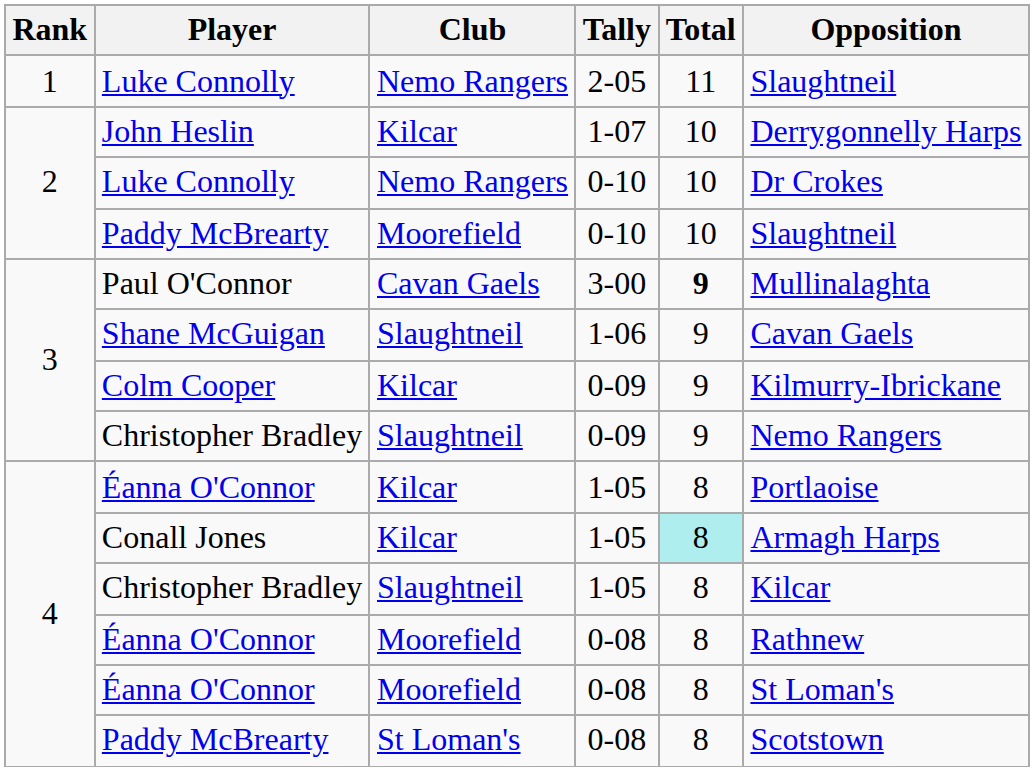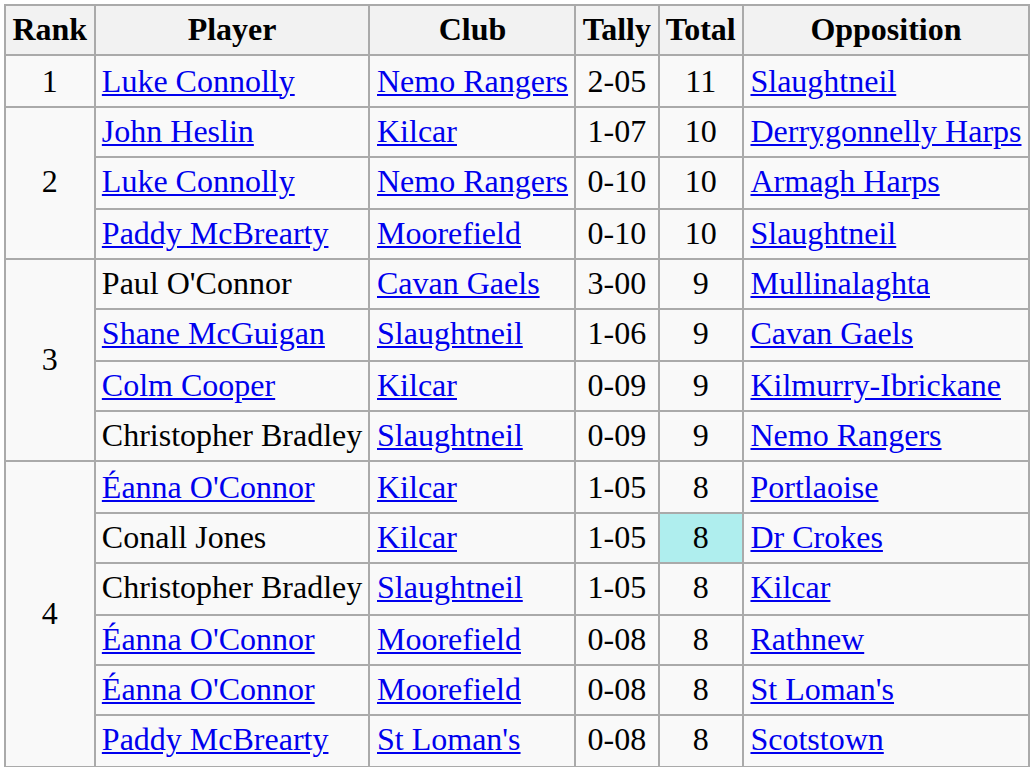 <table class="wikitable">
 <tr>
 <th>Rank</th>
 <th>Player</th>
 <th>Club</th>
 <th>Tally</th>
 <th>Total</th>
 <th>Opposition</th>
 </tr>
 <tr>
 <td rowspan="1" style="text-align:center;">1</td>
 <td><a href='#'>Luke Connolly</a></td>
 <td><a href='#'>Nemo Rangers</a></td>
 <td align=center>2-05</td>
 <td align=center>11</td>
 <td><a href='#'>Slaughtneil</a></td>
 </tr>
 <tr>
 <td rowspan="3" style="text-align:center;">2</td>
 <td><a href='#'>John Heslin</a></td>
 <td><a href='#'>Kilcar</a></td>
 <td align=center>1-07</td>
 <td align=center>10</td>
 <td><a href='#'>Derrygonnelly Harps</a></td>
 </tr>
 <tr>
 <td><a href='#'>Luke Connolly</a></td>
 <td><a href='#'>Nemo Rangers</a></td>
 <td align=center>0-10</td>
 <td align=center>10</td>
-<td><a href='#'>Dr Crokes</a></td>
+<td><a href='#'>Armagh Harps</a></td>
 </tr>
 <tr>
 <td><a href='#'>Paddy McBrearty</a></td>
 <td><a href='#'>Moorefield</a></td>
 <td align=center>0-10</td>
 <td align=center>10</td>
 <td><a href='#'>Slaughtneil</a></td>
 </tr>
 <tr>
 <td rowspan="4" style="text-align:center;">3</td>
 <td>Paul O'Connor</td>
 <td><a href='#'>Cavan Gaels</a></td>
 <td align=center>3-00</td>
-<td align=center><strong>9</strong></td>
+<td align=center>9</td>
 <td><a href='#'>Mullinalaghta</a></td>
 </tr>
 <tr>
 <td><a href='#'>Shane McGuigan</a></td>
 <td><a href='#'>Slaughtneil</a></td>
 <td align=center>1-06</td>
 <td align=center>9</td>
 <td><a href='#'>Cavan Gaels</a></td>
 </tr>
 <tr>
 <td><a href='#'>Colm Cooper</a></td>
 <td><a href='#'>Kilcar</a></td>
 <td align=center>0-09</td>
 <td align=center>9</td>
 <td><a href='#'>Kilmurry-Ibrickane</a></td>
 </tr>
 <tr>
 <td>Christopher Bradley</td>
 <td><a href='#'>Slaughtneil</a></td>
 <td align=center>0-09</td>
 <td align=center>9</td>
 <td><a href='#'>Nemo Rangers</a></td>
 </tr>
 <tr>
 <td rowspan="6" style="text-align:center;">4</td>
 <td><a href='#'>Éanna O'Connor</a></td>
 <td><a href='#'>Kilcar</a></td>
 <td align=center>1-05</td>
 <td align=center>8</td>
 <td><a href='#'>Portlaoise</a></td>
 </tr>
 <tr>
 <td>Conall Jones</td>
 <td><a href='#'>Kilcar</a></td>
 <td align=center>1-05</td>
 <td align=center style="background: paleturquoise;">8</td>
-<td><a href='#'>Armagh Harps</a></td>
+<td><a href='#'>Dr Crokes</a></td>
 </tr>
 <tr>
 <td>Christopher Bradley</td>
 <td><a href='#'>Slaughtneil</a></td>
 <td align=center>1-05</td>
 <td align=center>8</td>
 <td><a href='#'>Kilcar</a></td>
 </tr>
 <tr>
 <td><a href='#'>Éanna O'Connor</a></td>
 <td><a href='#'>Moorefield</a></td>
 <td align=center>0-08</td>
 <td align=center>8</td>
 <td><a href='#'>Rathnew</a></td>
 </tr>
 <tr>
 <td><a href='#'>Éanna O'Connor</a></td>
 <td><a href='#'>Moorefield</a></td>
 <td align=center>0-08</td>
 <td align=center>8</td>
 <td><a href='#'>St Loman's</a></td>
 </tr>
 <tr>
 <td><a href='#'>Paddy McBrearty</a></td>
 <td><a href='#'>St Loman's</a></td>
 <td align=center>0-08</td>
 <td align=center>8</td>
 <td><a href='#'>Scotstown</a></td>
 </tr>
 </table>
